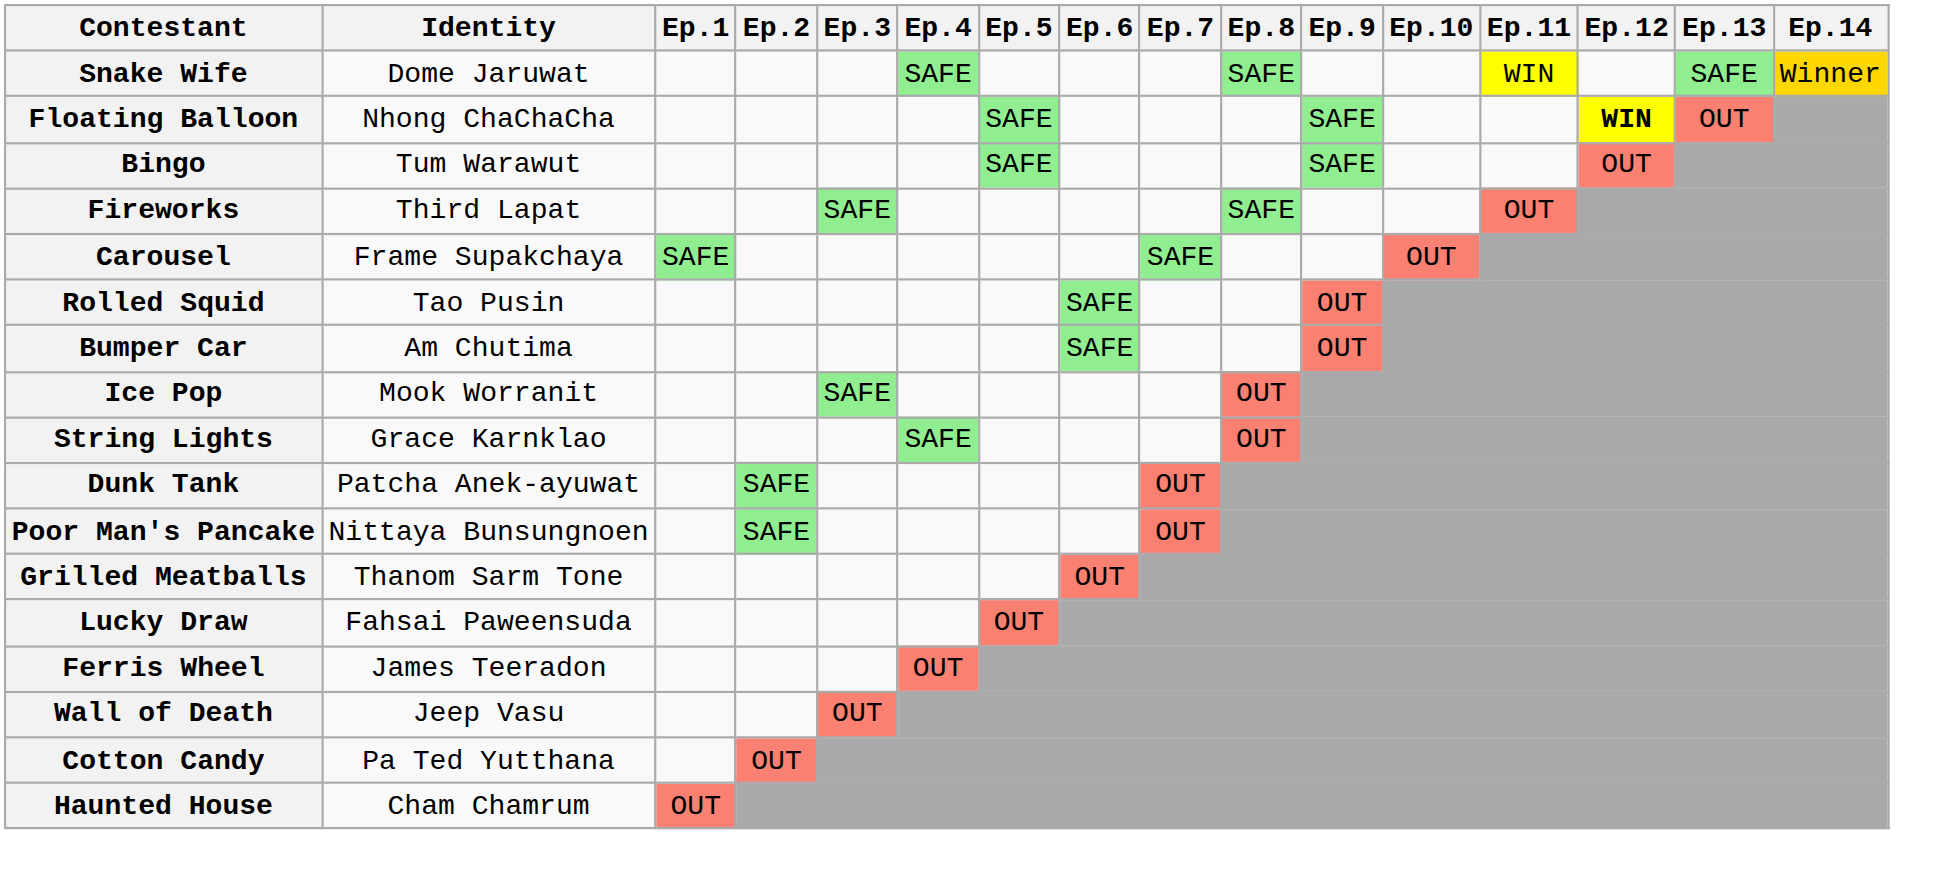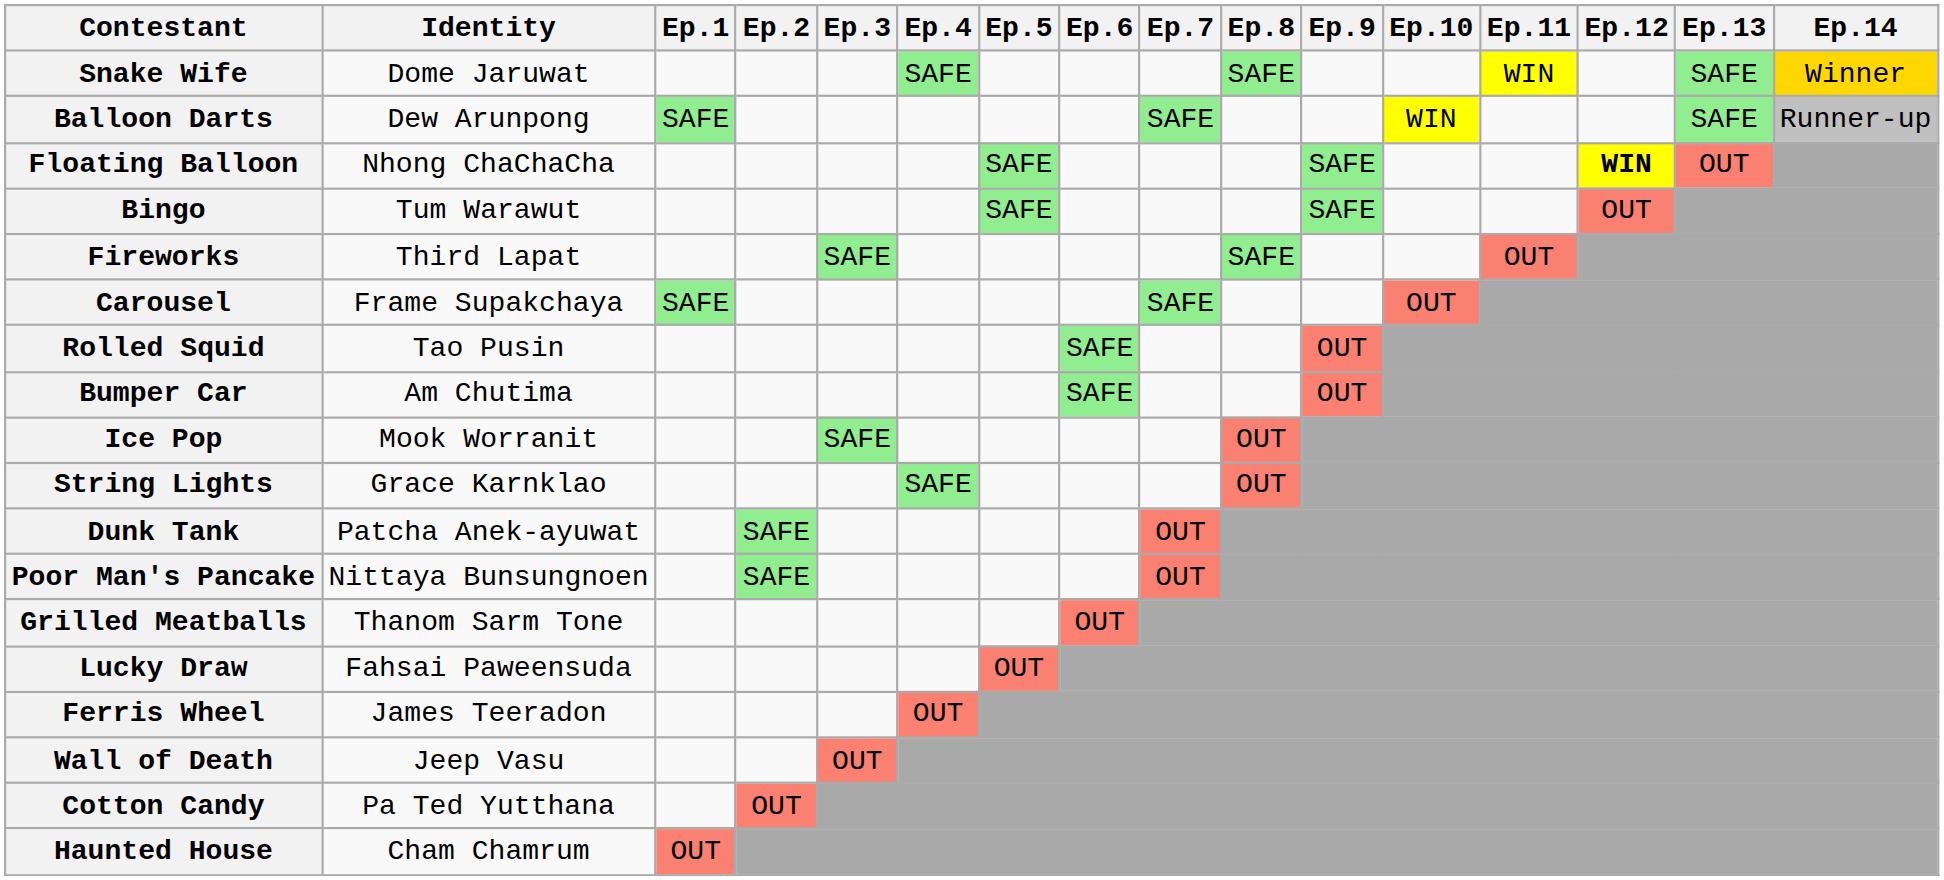 <table class="wikitable" style="text-align:center">
 <tr>
 <th>Contestant</th>
 <th>Identity</th>
 <th>Ep.1</th>
 <th>Ep.2</th>
 <th>Ep.3</th>
 <th>Ep.4</th>
 <th>Ep.5</th>
 <th>Ep.6</th>
 <th>Ep.7</th>
 <th>Ep.8</th>
 <th>Ep.9</th>
 <th>Ep.10</th>
 <th>Ep.11</th>
 <th>Ep.12</th>
 <th>Ep.13</th>
 <th>Ep.14</th>
 </tr>
 <tr>
 <th>Snake Wife</th>
 <td>Dome Jaruwat</td>
 <td></td>
 <td></td>
 <td></td>
 <td bgcolor="lightgreen">SAFE</td>
 <td></td>
 <td></td>
 <td></td>
 <td bgcolor="lightgreen">SAFE</td>
 <td></td>
 <td></td>
 <td bgcolor="yellow">WIN</td>
 <td></td>
 <td bgcolor="lightgreen">SAFE</td>
 <td bgcolor=gold>Winner</td>
+</tr>
+<tr>
+<th>Balloon Darts</th>
+<td>Dew Arunpong</td>
+<td bgcolor="lightgreen">SAFE</td>
+<td></td>
+<td></td>
+<td></td>
+<td></td>
+<td></td>
+<td bgcolor="lightgreen">SAFE</td>
+<td></td>
+<td></td>
+<td bgcolor=yellow>WIN</td>
+<td></td>
+<td></td>
+<td bgcolor="lightgreen">SAFE</td>
+<td bgcolor="silver">Runner-up</td>
 </tr>
 <tr>
 <th>Floating Balloon</th>
 <td>Nhong ChaChaCha</td>
 <td></td>
 <td></td>
 <td></td>
 <td></td>
 <td bgcolor="lightgreen">SAFE</td>
 <td></td>
 <td></td>
 <td></td>
 <td bgcolor="lightgreen">SAFE</td>
 <td></td>
 <td></td>
 <td bgcolor="yellow"><strong>WIN</strong></td>
 <td bgcolor="salmon">OUT</td>
 <td bgcolor="darkgrey"></td>
 </tr>
 <tr>
 <th>Bingo</th>
 <td>Tum Warawut</td>
 <td></td>
 <td></td>
 <td></td>
 <td></td>
 <td bgcolor="lightgreen">SAFE</td>
 <td></td>
 <td></td>
 <td></td>
 <td bgcolor="lightgreen">SAFE</td>
 <td></td>
 <td></td>
 <td bgcolor="salmon">OUT</td>
 <td colspan="2" bgcolor="darkgrey"></td>
 </tr>
 <tr>
 <th>Fireworks</th>
 <td>Third Lapat</td>
 <td></td>
 <td></td>
 <td bgcolor="lightgreen">SAFE</td>
 <td></td>
 <td></td>
 <td></td>
 <td></td>
 <td bgcolor="lightgreen">SAFE</td>
 <td></td>
 <td></td>
 <td bgcolor="salmon">OUT</td>
 <td colspan="3" bgcolor="darkgrey"></td>
 </tr>
 <tr>
 <th>Carousel</th>
 <td>Frame Supakchaya</td>
 <td bgcolor="lightgreen">SAFE</td>
 <td></td>
 <td></td>
 <td></td>
 <td></td>
 <td></td>
 <td bgcolor="lightgreen">SAFE</td>
 <td></td>
 <td></td>
 <td bgcolor="salmon">OUT</td>
 <td colspan="4" bgcolor="darkgrey"></td>
 </tr>
 <tr>
 <th>Rolled Squid</th>
 <td>Tao Pusin</td>
 <td></td>
 <td></td>
 <td></td>
 <td></td>
 <td></td>
 <td bgcolor="lightgreen">SAFE</td>
 <td></td>
 <td></td>
 <td bgcolor="salmon">OUT</td>
 <td colspan="5" bgcolor="darkgrey"></td>
 </tr>
 <tr>
 <th>Bumper Car</th>
 <td>Am Chutima</td>
 <td></td>
 <td></td>
 <td></td>
 <td></td>
 <td></td>
 <td bgcolor="lightgreen">SAFE</td>
 <td></td>
 <td></td>
 <td bgcolor="salmon">OUT</td>
 <td colspan="5" bgcolor="darkgrey"></td>
 </tr>
 <tr>
 <th>Ice Pop</th>
 <td>Mook Worranit</td>
 <td></td>
 <td></td>
 <td bgcolor="lightgreen">SAFE</td>
 <td></td>
 <td></td>
 <td></td>
 <td></td>
 <td bgcolor="salmon">OUT</td>
 <td colspan="6" bgcolor="darkgrey"></td>
 </tr>
 <tr>
 <th>String Lights</th>
 <td>Grace Karnklao</td>
 <td></td>
 <td></td>
 <td></td>
 <td bgcolor="lightgreen">SAFE</td>
 <td></td>
 <td></td>
 <td></td>
 <td bgcolor="salmon">OUT</td>
 <td colspan="6" bgcolor="darkgrey"></td>
 </tr>
 <tr>
 <th>Dunk Tank</th>
 <td>Patcha Anek-ayuwat</td>
 <td></td>
 <td bgcolor="lightgreen">SAFE</td>
 <td></td>
 <td></td>
 <td></td>
 <td></td>
 <td bgcolor="salmon">OUT</td>
 <td colspan="7" bgcolor="darkgrey"></td>
 </tr>
 <tr>
 <th>Poor Man's Pancake</th>
 <td>Nittaya Bunsungnoen</td>
 <td></td>
 <td bgcolor="lightgreen">SAFE</td>
 <td></td>
 <td></td>
 <td></td>
 <td></td>
 <td bgcolor="salmon">OUT</td>
 <td colspan="7" bgcolor="darkgrey"></td>
 </tr>
 <tr>
 <th>Grilled Meatballs</th>
 <td>Thanom Sarm Tone</td>
 <td></td>
 <td></td>
 <td></td>
 <td></td>
 <td></td>
 <td bgcolor="salmon">OUT</td>
 <td colspan="8" bgcolor="darkgrey"></td>
 </tr>
 <tr>
 <th>Lucky Draw</th>
 <td>Fahsai Paweensuda</td>
 <td></td>
 <td></td>
 <td></td>
 <td></td>
 <td bgcolor="salmon">OUT</td>
 <td colspan="9" bgcolor="darkgrey"></td>
 </tr>
 <tr>
 <th>Ferris Wheel</th>
 <td>James Teeradon</td>
 <td></td>
 <td></td>
 <td></td>
 <td bgcolor="salmon">OUT</td>
 <td colspan="10" bgcolor="darkgrey"></td>
 </tr>
 <tr>
 <th>Wall of Death</th>
 <td>Jeep Vasu</td>
 <td></td>
 <td></td>
 <td bgcolor="salmon">OUT</td>
 <td colspan="11" bgcolor="darkgrey"></td>
 </tr>
 <tr>
 <th>Cotton Candy</th>
 <td>Pa Ted Yutthana</td>
 <td></td>
 <td bgcolor="salmon">OUT</td>
 <td colspan="12" bgcolor="darkgrey"></td>
 </tr>
 <tr>
 <th>Haunted House</th>
 <td>Cham Chamrum</td>
 <td bgcolor="salmon">OUT</td>
 <td colspan="13" bgcolor="darkgrey"></td>
 </tr>
 <tr>
 </tr>
 </table>
